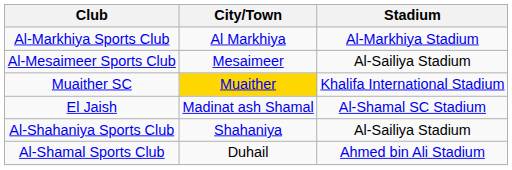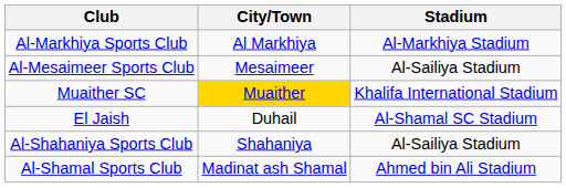 <table class="wikitable" style="text-align: center;">
 <tr>
 <th>Club</th>
 <th>City/Town</th>
 <th>Stadium</th>
 </tr>
 <tr>
 <td><a href='#'>Al-Markhiya Sports Club</a></td>
 <td><a href='#'>Al Markhiya</a></td>
 <td><a href='#'>Al-Markhiya Stadium</a></td>
 </tr>
 <tr style="vertical-align:top;">
 <td><a href='#'>Al-Mesaimeer Sports Club</a></td>
 <td><a href='#'>Mesaimeer</a></td>
 <td>Al-Sailiya Stadium</td>
 </tr>
 <tr style="vertical-align:top;">
 <td><a href='#'>Muaither SC</a></td>
 <td style="background: gold;"><a href='#'>Muaither</a></td>
 <td><a href='#'>Khalifa International Stadium</a></td>
 </tr>
 <tr style="vertical-align:top;">
 <td><a href='#'>El Jaish</a></td>
-<td><a href='#'>Madinat ash Shamal</a></td>
+<td>Duhail</td>
 <td><a href='#'>Al-Shamal SC Stadium</a></td>
 </tr>
 <tr style="vertical-align:top;">
 <td><a href='#'>Al-Shahaniya Sports Club</a></td>
 <td><a href='#'>Shahaniya</a></td>
 <td>Al-Sailiya Stadium</td>
 </tr>
 <tr style="vertical-align:top;">
 <td><a href='#'>Al-Shamal Sports Club</a></td>
-<td>Duhail</td>
+<td><a href='#'>Madinat ash Shamal</a></td>
 <td><a href='#'>Ahmed bin Ali Stadium</a></td>
 </tr>
 </table>
